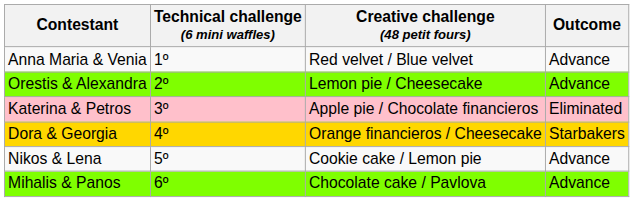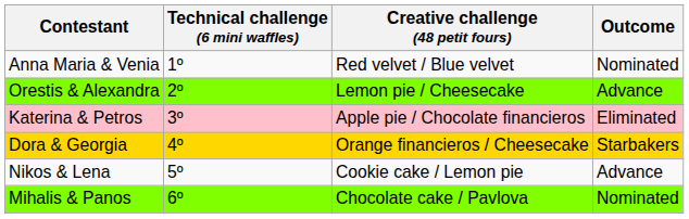 <table class="wikitable" text-"align:center">
 <tr>
 <th>Contestant</th>
 <th>Technical challenge<br><small><em>(6 mini waffles)</em></small></th>
 <th>Creative challenge<br><small><em>(48 petit fours)</em></small></th>
 <th><strong>Outcome</strong></th>
 </tr>
 <tr>
 <td>Anna Maria & Venia</td>
 <td>1º</td>
 <td>Red velvet / Blue velvet</td>
-<td>Advance</td>
+<td>Nominated</td>
 </tr>
 <tr style="background:chartreuse">
 <td>Orestis & Alexandra</td>
 <td>2º</td>
 <td>Lemon pie / Cheesecake</td>
 <td>Advance</td>
 </tr>
 <tr style="background:pink">
 <td>Katerina & Petros</td>
 <td>3º</td>
 <td>Apple pie / Chocolate financieros</td>
 <td>Eliminated</td>
 </tr>
 <tr style="background:gold">
 <td>Dora & Georgia</td>
 <td>4º</td>
 <td>Orange financieros / Cheesecake</td>
 <td>Starbakers</td>
 </tr>
 <tr>
 <td>Nikos & Lena</td>
 <td>5º</td>
 <td>Cookie cake / Lemon pie</td>
 <td>Advance</td>
 </tr>
 <tr style="background:chartreuse">
 <td>Mihalis & Panos</td>
 <td>6º</td>
 <td>Chocolate cake / Pavlova</td>
-<td>Advance</td>
+<td>Nominated</td>
 </tr>
 </table>
